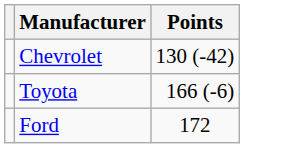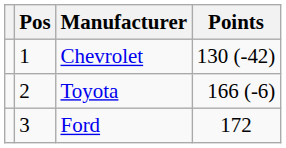 <table class="wikitable" style="font-size: 95%;">
 <tr>
 <th></th>
+<th>Pos</th>
 <th>Manufacturer</th>
 <th>Points</th>
 </tr>
 <tr>
 <td></td>
+<td>1</td>
 <td><a href='#'>Chevrolet</a></td>
 <td style="text-align:center;">130 (-42)</td>
 </tr>
 <tr>
 <td></td>
+<td>2</td>
 <td><a href='#'>Toyota</a></td>
 <td style="text-align:right;">166 (-6)</td>
 </tr>
 <tr>
 <td></td>
+<td>3</td>
 <td><a href='#'>Ford</a></td>
 <td style="text-align:center;">172</td>
 </tr>
 </table>
